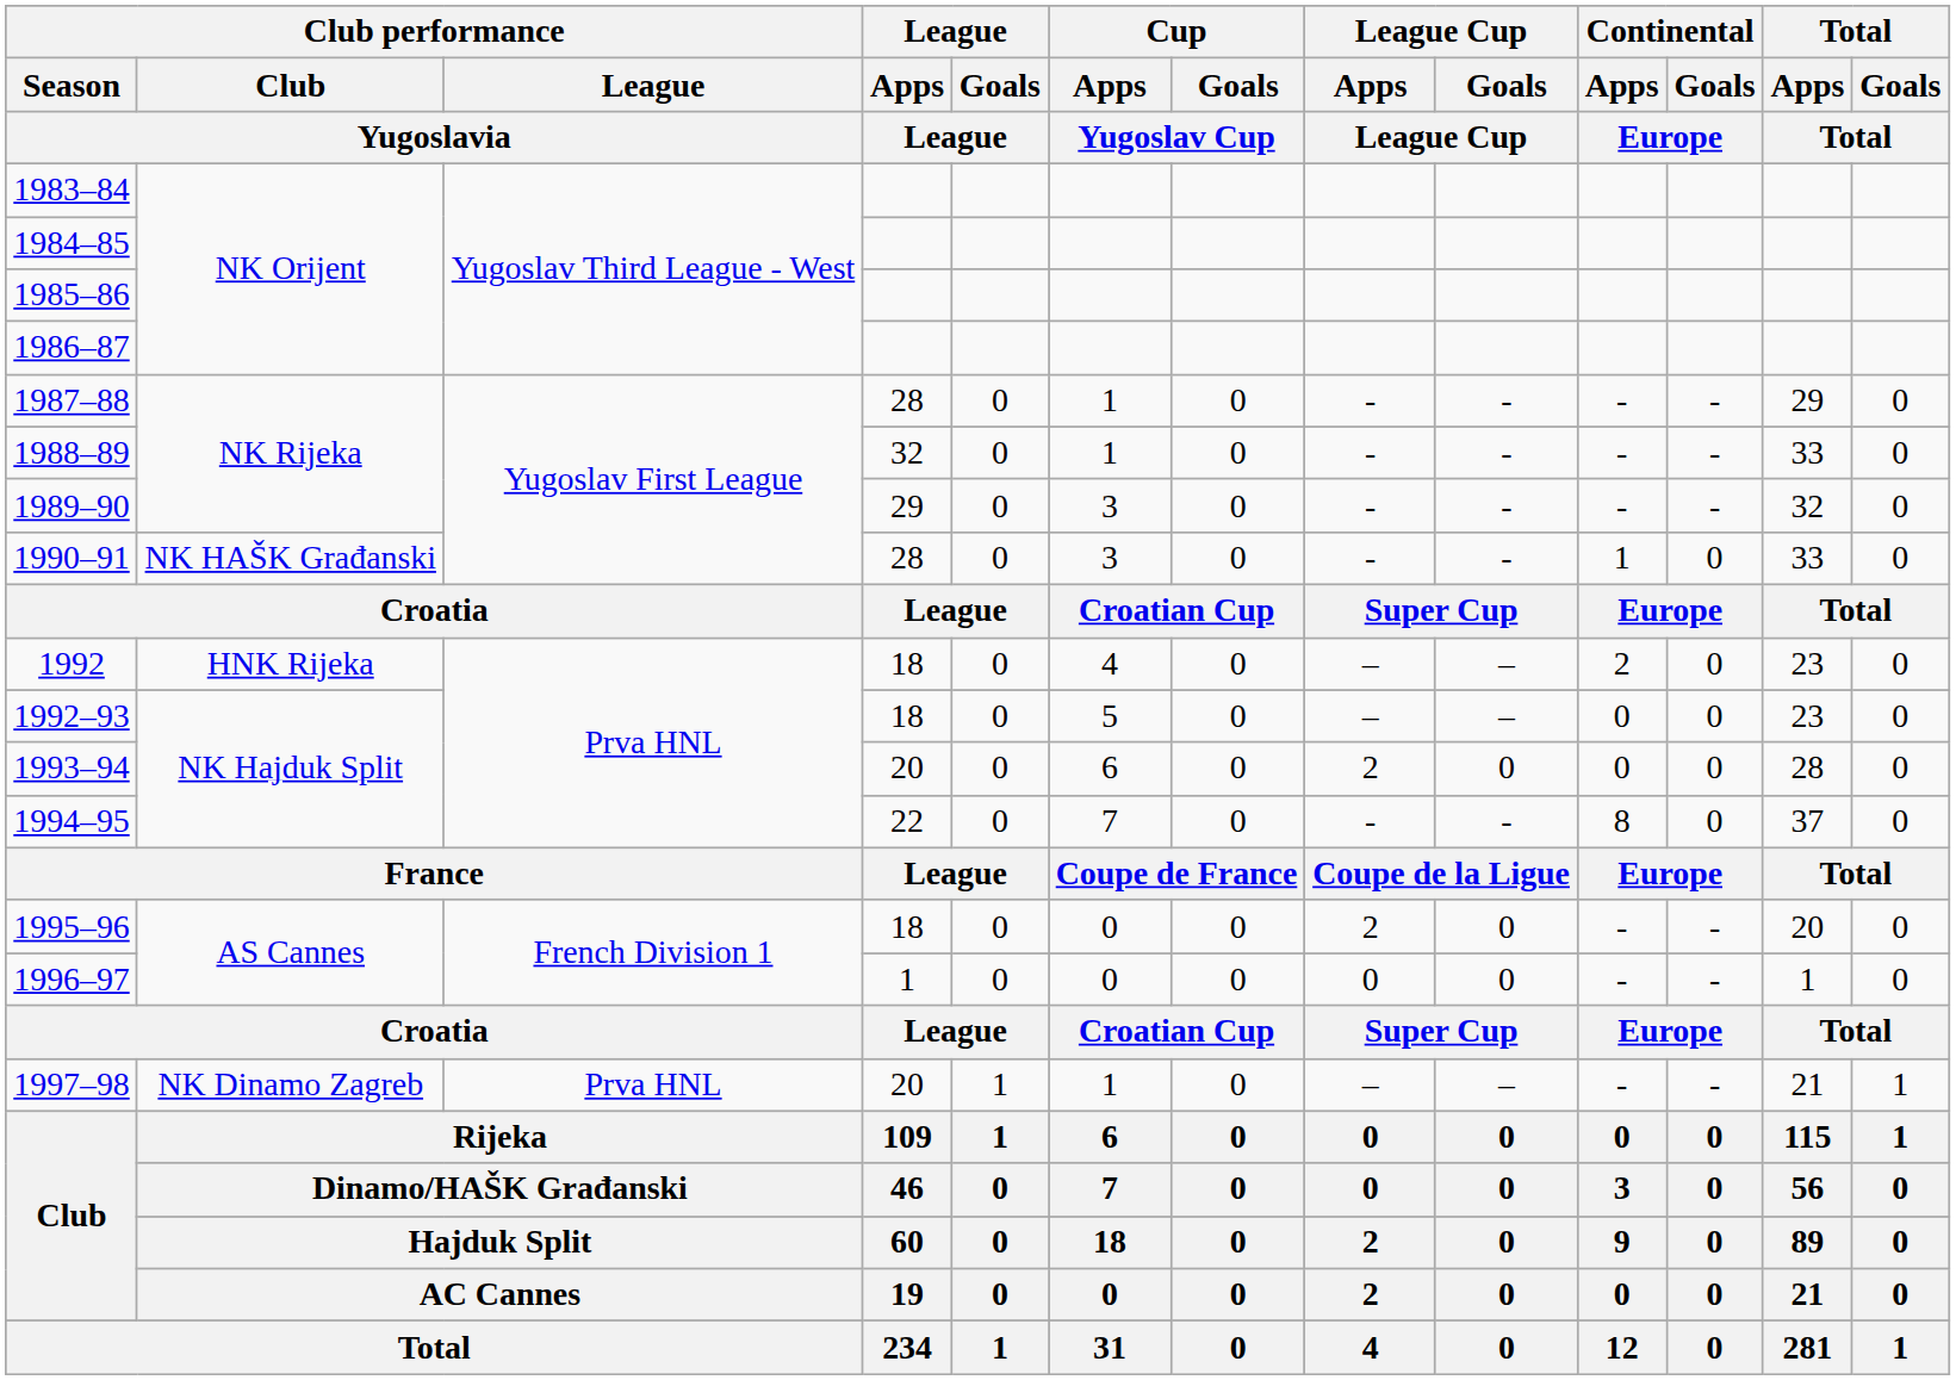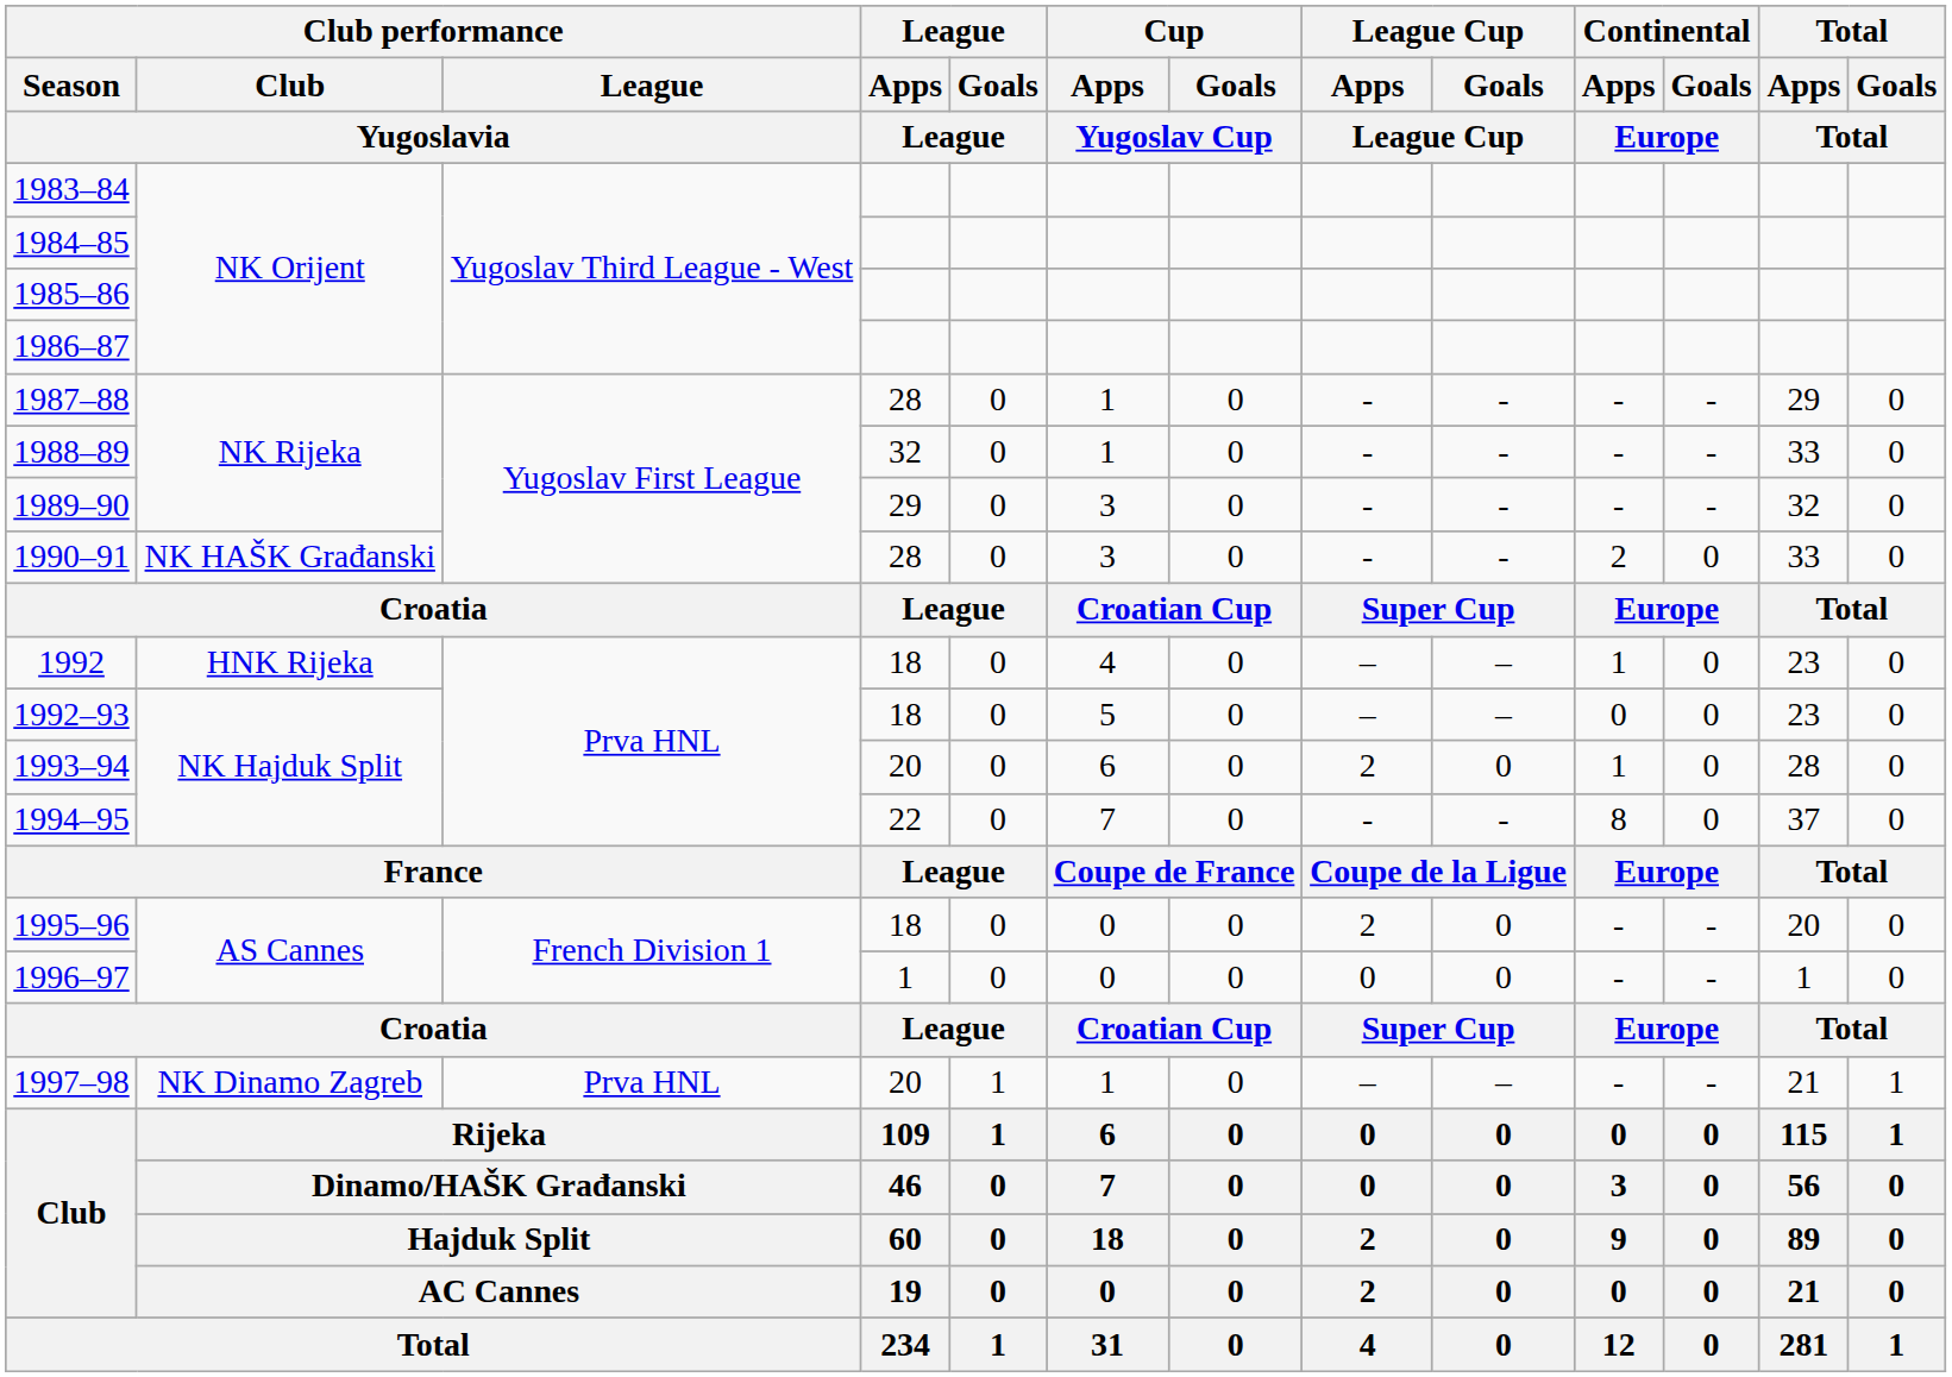 <table class="wikitable" style="text-align:center;">
 <tr>
 <th colspan=3>Club performance</th>
 <th colspan=2>League</th>
 <th colspan=2>Cup</th>
 <th colspan=2>League Cup</th>
 <th colspan=2>Continental</th>
 <th colspan=2>Total</th>
 </tr>
 <tr>
 <th>Season</th>
 <th>Club</th>
 <th>League</th>
 <th>Apps</th>
 <th>Goals</th>
 <th>Apps</th>
 <th>Goals</th>
 <th>Apps</th>
 <th>Goals</th>
 <th>Apps</th>
 <th>Goals</th>
 <th>Apps</th>
 <th>Goals</th>
 </tr>
 <tr>
 <th colspan=3>Yugoslavia</th>
 <th colspan=2>League</th>
 <th colspan=2><a href='#'>Yugoslav Cup</a></th>
 <th colspan=2>League Cup</th>
 <th colspan=2><a href='#'>Europe</a></th>
 <th colspan=2>Total</th>
 </tr>
 <tr>
 <td><a href='#'>1983–84</a></td>
 <td rowspan="4"><a href='#'>NK Orijent</a></td>
 <td rowspan="4"><a href='#'>Yugoslav Third League - West</a></td>
 <td></td>
 <td></td>
 <td></td>
 <td></td>
 <td></td>
 <td></td>
 <td></td>
 <td></td>
 <td></td>
 <td></td>
 </tr>
 <tr>
 <td><a href='#'>1984–85</a></td>
 <td></td>
 <td></td>
 <td></td>
 <td></td>
 <td></td>
 <td></td>
 <td></td>
 <td></td>
 <td></td>
 <td></td>
 </tr>
 <tr>
 <td><a href='#'>1985–86</a></td>
 <td></td>
 <td></td>
 <td></td>
 <td></td>
 <td></td>
 <td></td>
 <td></td>
 <td></td>
 <td></td>
 <td></td>
 </tr>
 <tr>
 <td><a href='#'>1986–87</a></td>
 <td></td>
 <td></td>
 <td></td>
 <td></td>
 <td></td>
 <td></td>
 <td></td>
 <td></td>
 <td></td>
 <td></td>
 </tr>
 <tr>
 <td><a href='#'>1987–88</a></td>
 <td rowspan="3"><a href='#'>NK Rijeka</a></td>
 <td rowspan="4"><a href='#'>Yugoslav First League</a></td>
 <td>28</td>
 <td>0</td>
 <td>1</td>
 <td>0</td>
 <td>-</td>
 <td>-</td>
 <td>-</td>
 <td>-</td>
 <td>29</td>
 <td>0</td>
 </tr>
 <tr>
 <td><a href='#'>1988–89</a></td>
 <td>32</td>
 <td>0</td>
 <td>1</td>
 <td>0</td>
 <td>-</td>
 <td>-</td>
 <td>-</td>
 <td>-</td>
 <td>33</td>
 <td>0</td>
 </tr>
 <tr>
 <td><a href='#'>1989–90</a></td>
 <td>29</td>
 <td>0</td>
 <td>3</td>
 <td>0</td>
 <td>-</td>
 <td>-</td>
 <td>-</td>
 <td>-</td>
 <td>32</td>
 <td>0</td>
 </tr>
 <tr>
 <td><a href='#'>1990–91</a></td>
 <td rowspan="1"><a href='#'>NK HAŠK Građanski</a></td>
 <td>28</td>
 <td>0</td>
 <td>3</td>
 <td>0</td>
 <td>-</td>
 <td>-</td>
-<td>1</td>
+<td>2</td>
 <td>0</td>
 <td>33</td>
 <td>0</td>
 </tr>
 <tr>
 <th colspan=3>Croatia</th>
 <th colspan=2>League</th>
 <th colspan=2><a href='#'>Croatian Cup</a></th>
 <th colspan=2><a href='#'>Super Cup</a></th>
 <th colspan=2><a href='#'>Europe</a></th>
 <th colspan=2>Total</th>
 </tr>
 <tr>
 <td><a href='#'>1992</a></td>
 <td rowspan="1"><a href='#'>HNK Rijeka</a></td>
 <td rowspan="4"><a href='#'>Prva HNL</a></td>
 <td>18</td>
 <td>0</td>
 <td>4</td>
 <td>0</td>
 <td>–</td>
 <td>–</td>
-<td>2</td>
+<td>1</td>
 <td>0</td>
 <td>23</td>
 <td>0</td>
 </tr>
 <tr>
 <td><a href='#'>1992–93</a></td>
 <td rowspan="3"><a href='#'>NK Hajduk Split</a></td>
 <td>18</td>
 <td>0</td>
 <td>5</td>
 <td>0</td>
 <td>–</td>
 <td>–</td>
 <td>0</td>
 <td>0</td>
 <td>23</td>
 <td>0</td>
 </tr>
 <tr>
 <td><a href='#'>1993–94</a></td>
 <td>20</td>
 <td>0</td>
 <td>6</td>
 <td>0</td>
 <td>2</td>
 <td>0</td>
-<td>0</td>
+<td>1</td>
 <td>0</td>
 <td>28</td>
 <td>0</td>
 </tr>
 <tr>
 <td><a href='#'>1994–95</a></td>
 <td>22</td>
 <td>0</td>
 <td>7</td>
 <td>0</td>
 <td>-</td>
 <td>-</td>
 <td>8</td>
 <td>0</td>
 <td>37</td>
 <td>0</td>
 </tr>
 <tr>
 <th colspan=3>France</th>
 <th colspan=2>League</th>
 <th colspan=2><a href='#'>Coupe de France</a></th>
 <th colspan=2><a href='#'>Coupe de la Ligue</a></th>
 <th colspan=2><a href='#'>Europe</a></th>
 <th colspan=2>Total</th>
 </tr>
 <tr>
 <td><a href='#'>1995–96</a></td>
 <td rowspan="2"><a href='#'>AS Cannes</a></td>
 <td rowspan="2"><a href='#'>French Division 1</a></td>
 <td>18</td>
 <td>0</td>
 <td>0</td>
 <td>0</td>
 <td>2</td>
 <td>0</td>
 <td>-</td>
 <td>-</td>
 <td>20</td>
 <td>0</td>
 </tr>
 <tr>
 <td><a href='#'>1996–97</a></td>
 <td>1</td>
 <td>0</td>
 <td>0</td>
 <td>0</td>
 <td>0</td>
 <td>0</td>
 <td>-</td>
 <td>-</td>
 <td>1</td>
 <td>0</td>
 </tr>
 <tr>
 <th colspan=3>Croatia</th>
 <th colspan=2>League</th>
 <th colspan=2><a href='#'>Croatian Cup</a></th>
 <th colspan=2><a href='#'>Super Cup</a></th>
 <th colspan=2><a href='#'>Europe</a></th>
 <th colspan=2>Total</th>
 </tr>
 <tr>
 <td><a href='#'>1997–98</a></td>
 <td rowspan="1"><a href='#'>NK Dinamo Zagreb</a></td>
 <td rowspan="1"><a href='#'>Prva HNL</a></td>
 <td>20</td>
 <td>1</td>
 <td>1</td>
 <td>0</td>
 <td>–</td>
 <td>–</td>
 <td>-</td>
 <td>-</td>
 <td>21</td>
 <td>1</td>
 </tr>
 <tr>
 <th rowspan=4>Club</th>
 <th colspan=2>Rijeka</th>
 <th>109</th>
 <th>1</th>
 <th>6</th>
 <th>0</th>
 <th>0</th>
 <th>0</th>
 <th>0</th>
 <th>0</th>
 <th>115</th>
 <th>1</th>
 </tr>
 <tr>
 <th colspan=2>Dinamo/HAŠK Građanski</th>
 <th>46</th>
 <th>0</th>
 <th>7</th>
 <th>0</th>
 <th>0</th>
 <th>0</th>
 <th>3</th>
 <th>0</th>
 <th>56</th>
 <th>0</th>
 </tr>
 <tr>
 <th colspan=2>Hajduk Split</th>
 <th>60</th>
 <th>0</th>
 <th>18</th>
 <th>0</th>
 <th>2</th>
 <th>0</th>
 <th>9</th>
 <th>0</th>
 <th>89</th>
 <th>0</th>
 </tr>
 <tr>
 <th colspan=2>AC Cannes</th>
 <th>19</th>
 <th>0</th>
 <th>0</th>
 <th>0</th>
 <th>2</th>
 <th>0</th>
 <th>0</th>
 <th>0</th>
 <th>21</th>
 <th>0</th>
 </tr>
 <tr>
 <th colspan=3>Total</th>
 <th>234</th>
 <th>1</th>
 <th>31</th>
 <th>0</th>
 <th>4</th>
 <th>0</th>
 <th>12</th>
 <th>0</th>
 <th>281</th>
 <th>1</th>
 </tr>
 </table>
